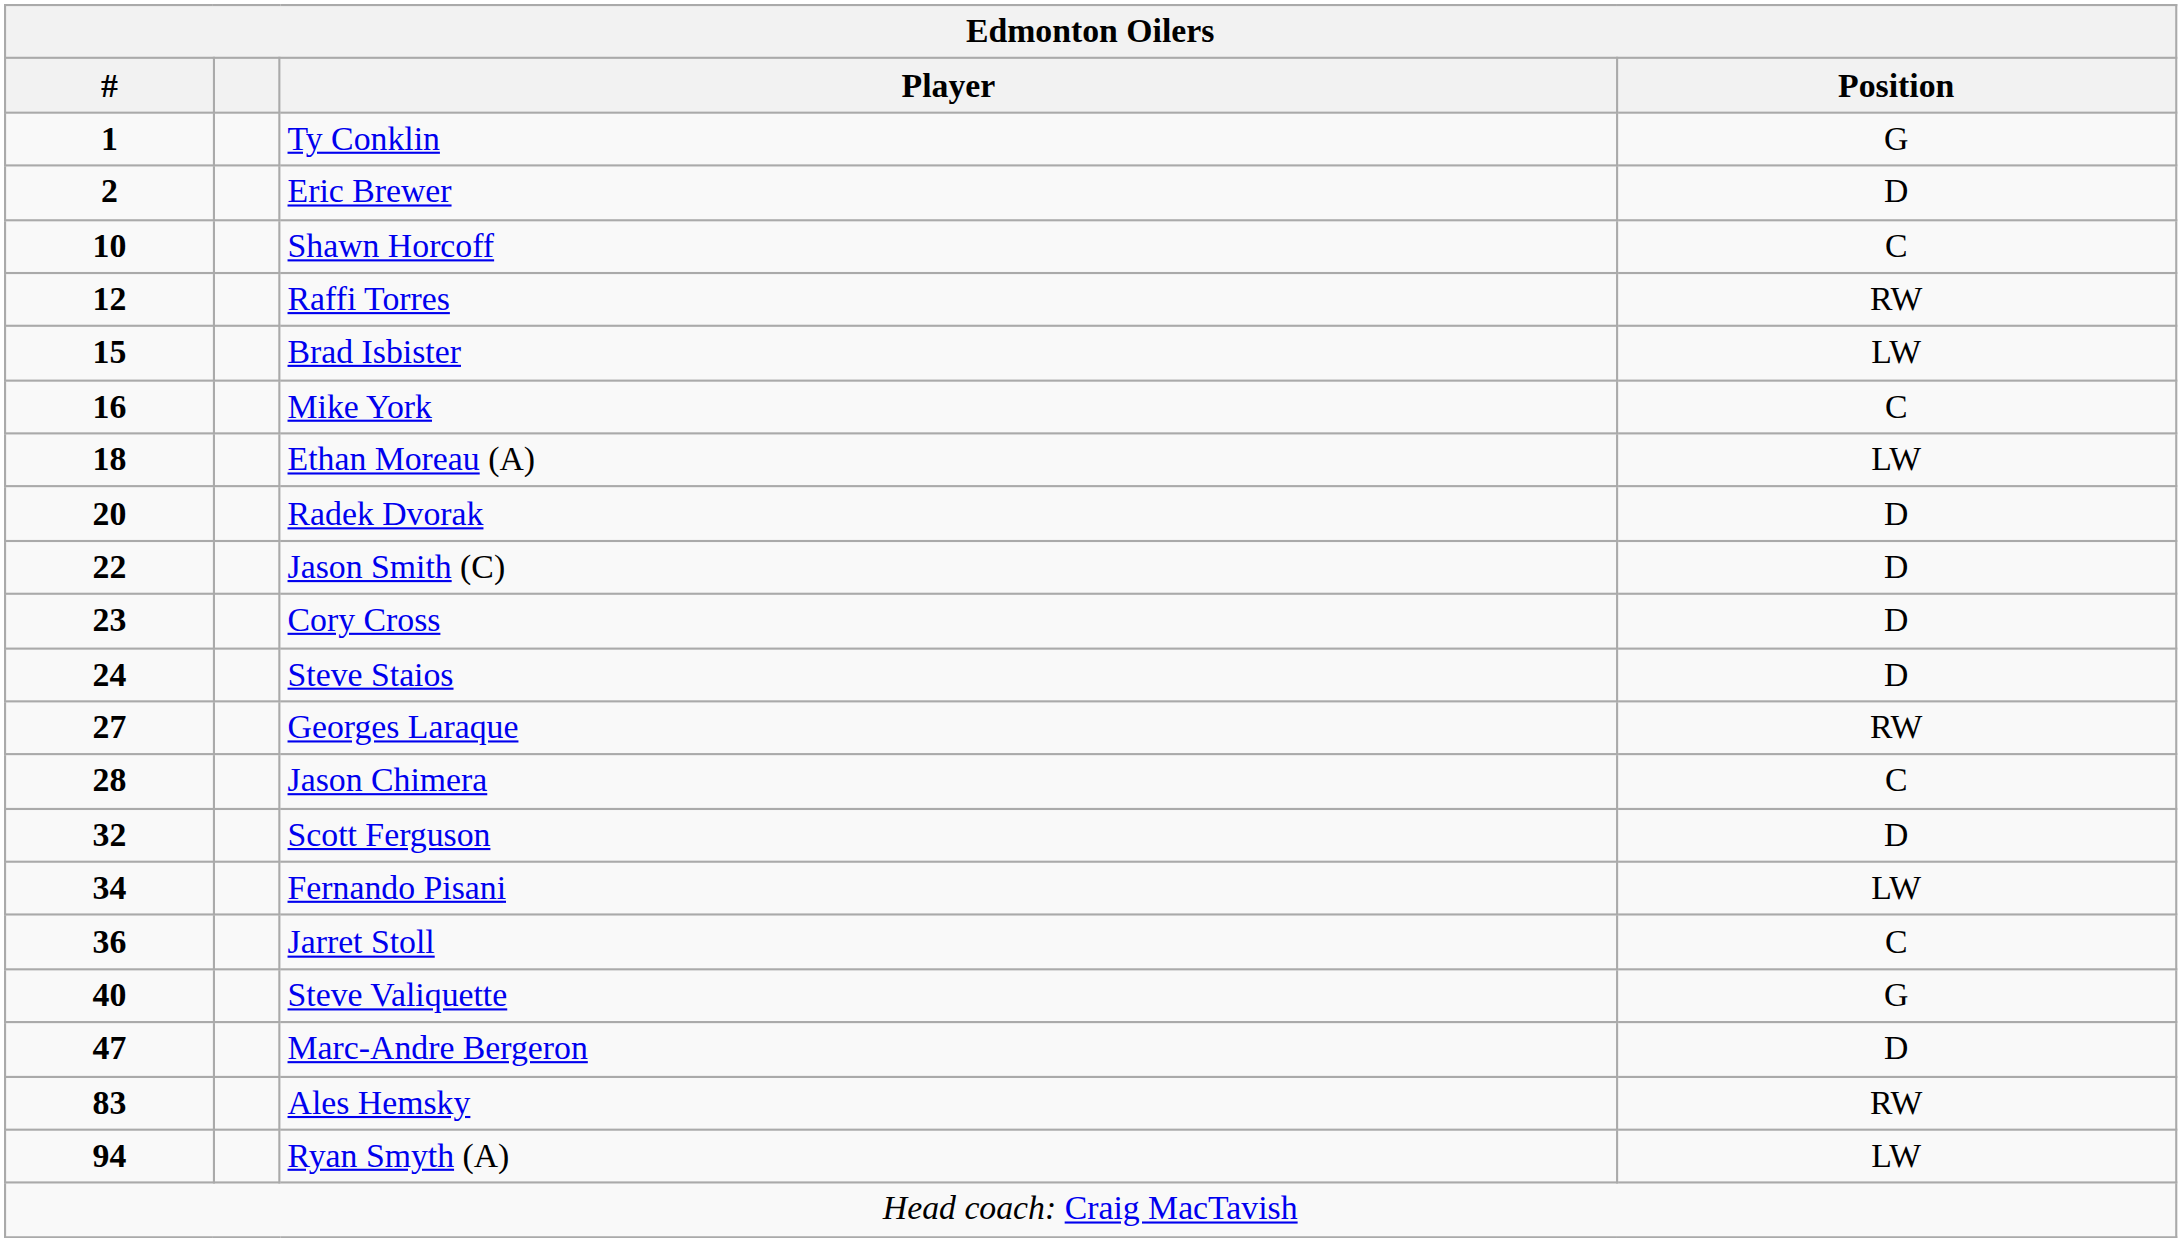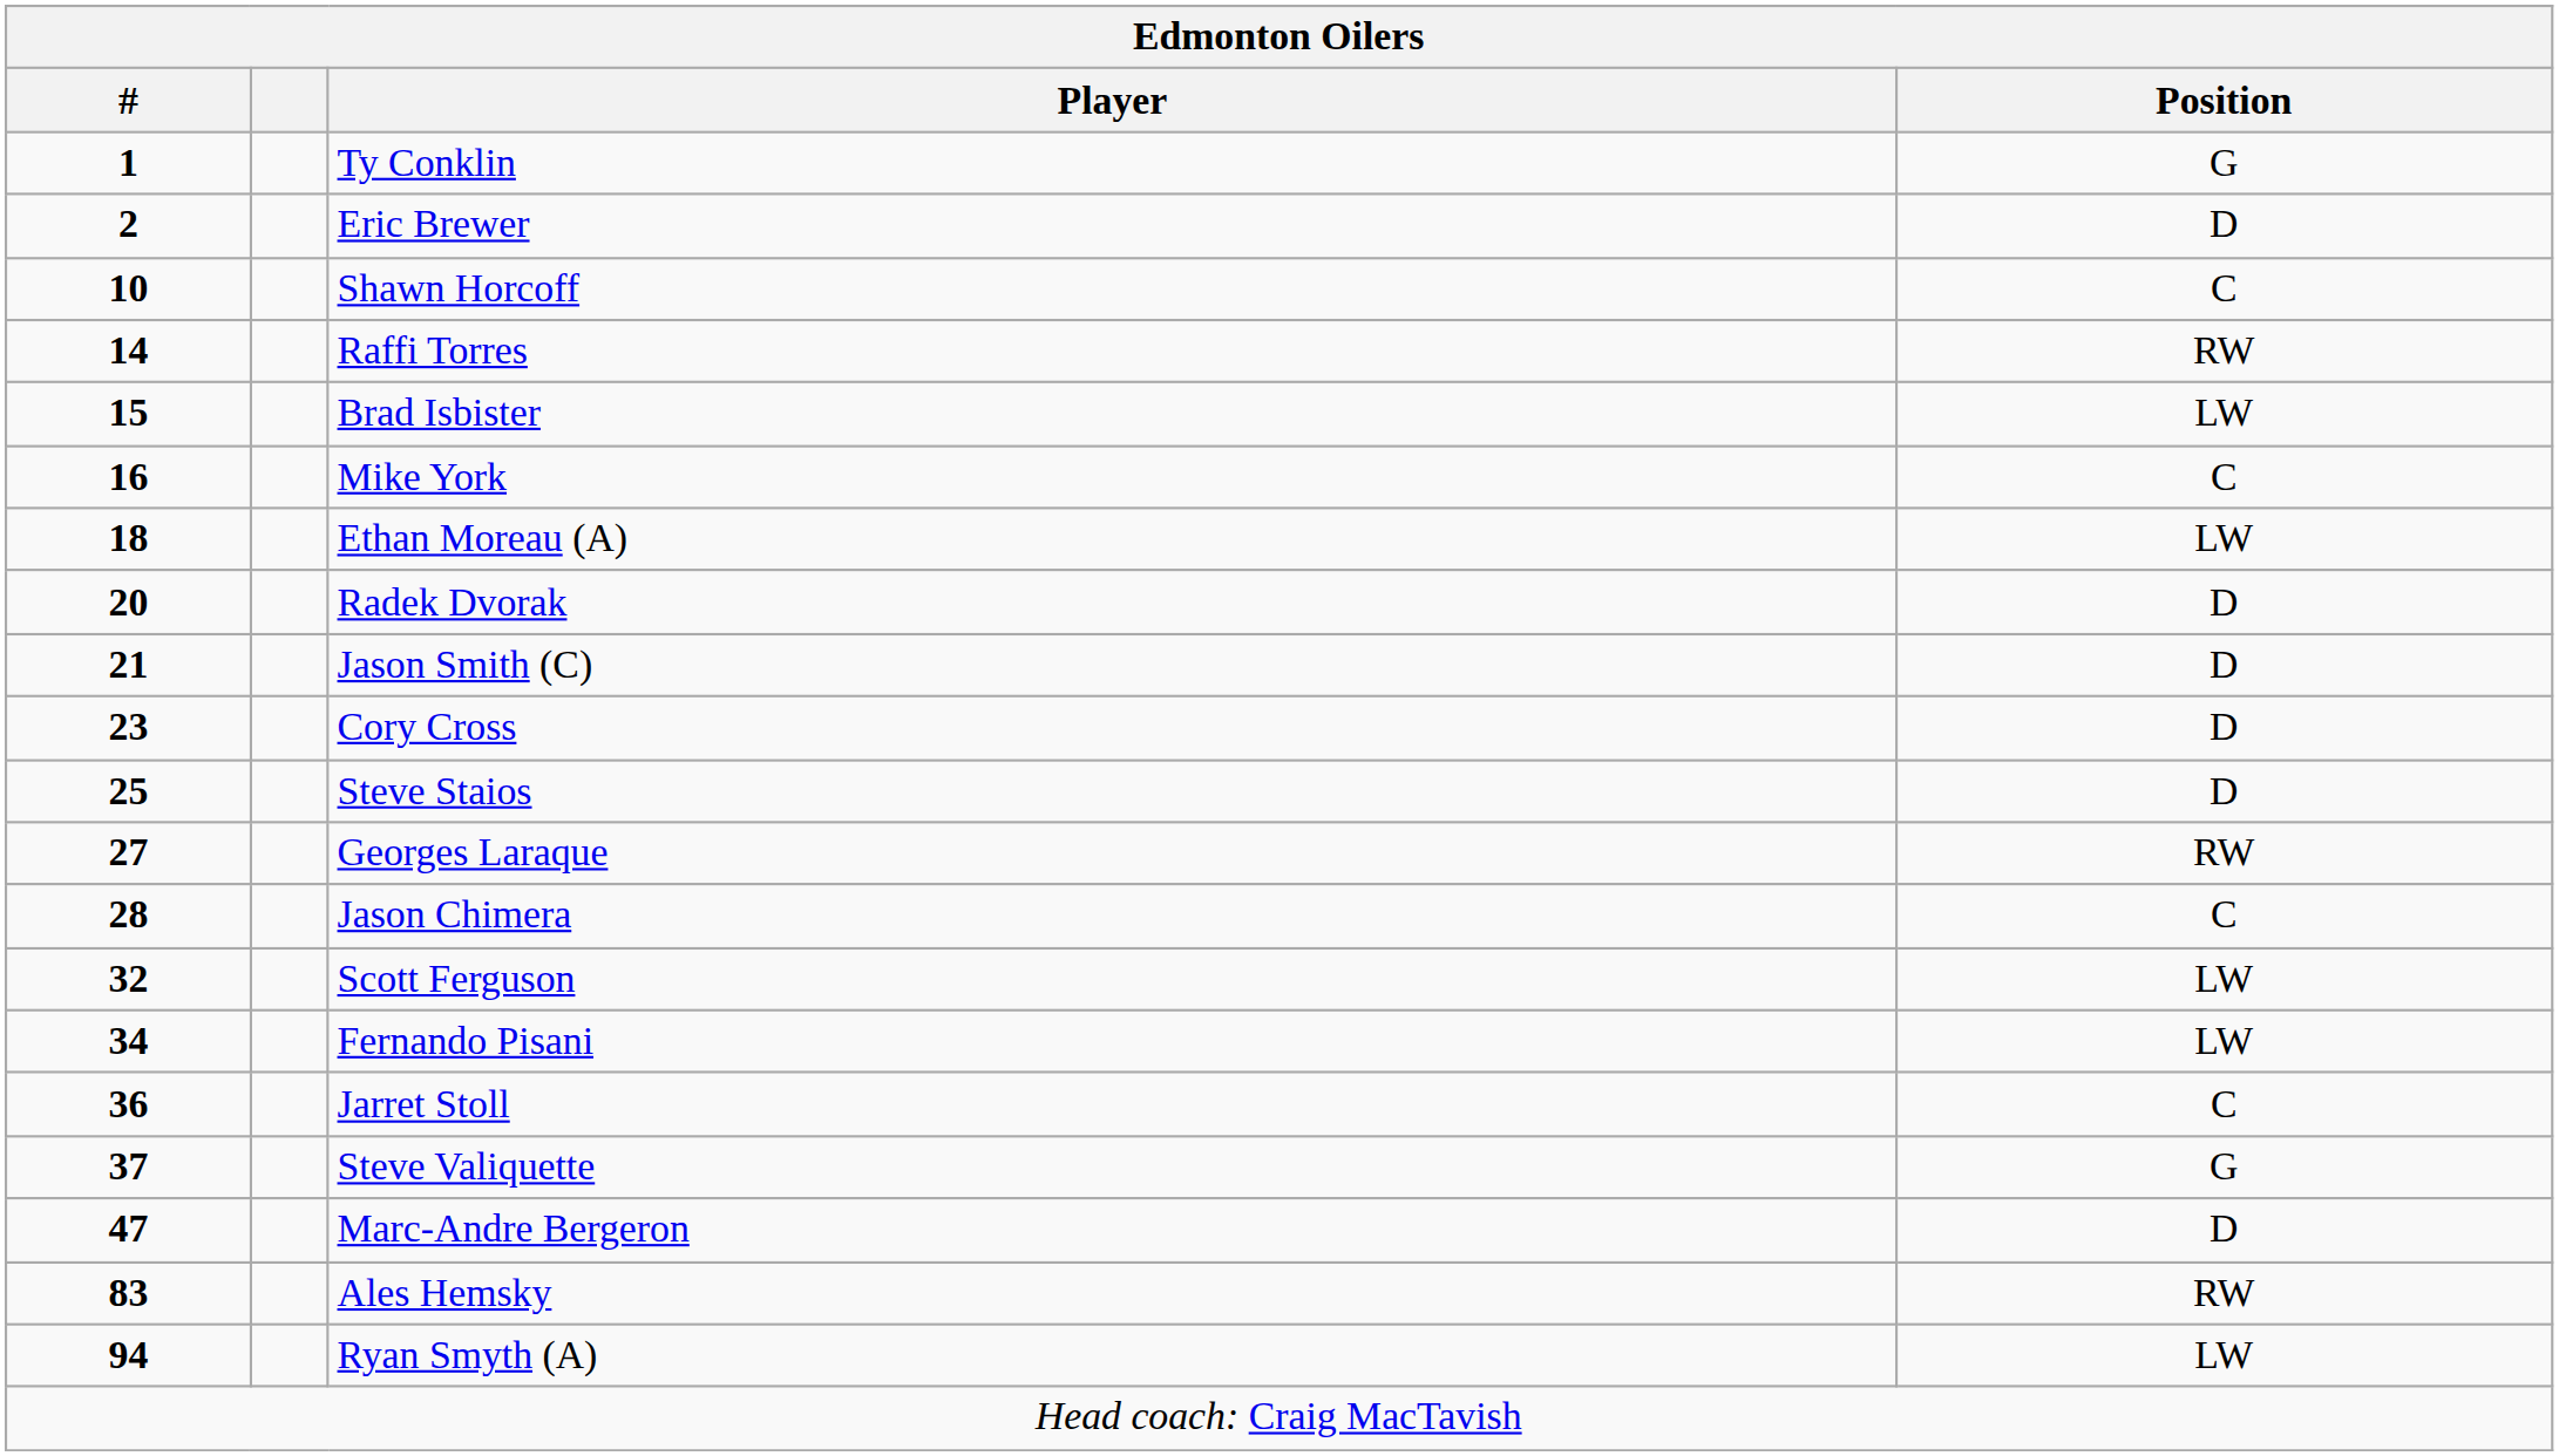 <table class="wikitable sortable" style="width:65%; text-align:center;">
 <tr>
 <th colspan=4>Edmonton Oilers</th>
 </tr>
 <tr>
 <th>#</th>
 <th></th>
 <th>Player</th>
 <th>Position</th>
 </tr>
 <tr>
 <td><strong>1</strong></td>
 <td align=center></td>
 <td align=left><a href='#'>Ty Conklin</a></td>
 <td>G</td>
 </tr>
 <tr>
 <td><strong>2</strong></td>
 <td align=center></td>
 <td align=left><a href='#'>Eric Brewer</a></td>
 <td>D</td>
 </tr>
 <tr>
 <td><strong>10</strong></td>
 <td align=center></td>
 <td align=left><a href='#'>Shawn Horcoff</a></td>
 <td>C</td>
 </tr>
 <tr>
-<td><strong>12</strong></td>
+<td><strong>14</strong></td>
 <td align=center></td>
 <td align=left><a href='#'>Raffi Torres</a></td>
 <td>RW</td>
 </tr>
 <tr>
 <td><strong>15</strong></td>
 <td align=center></td>
 <td align=left><a href='#'>Brad Isbister</a></td>
 <td>LW</td>
 </tr>
 <tr>
 <td><strong>16</strong></td>
 <td align=center></td>
 <td align=left><a href='#'>Mike York</a></td>
 <td>C</td>
 </tr>
 <tr>
 <td><strong>18</strong></td>
 <td align=center></td>
 <td align=left><a href='#'>Ethan Moreau</a> (A)</td>
 <td>LW</td>
 </tr>
 <tr>
 <td><strong>20</strong></td>
 <td align=center></td>
 <td align=left><a href='#'>Radek Dvorak</a></td>
 <td>D</td>
 </tr>
 <tr>
-<td><strong>22</strong></td>
+<td><strong>21</strong></td>
 <td align=center></td>
 <td align=left><a href='#'>Jason Smith</a> (C)</td>
 <td>D</td>
 </tr>
 <tr>
 <td><strong>23</strong></td>
 <td align=center></td>
 <td align=left><a href='#'>Cory Cross</a></td>
 <td>D</td>
 </tr>
 <tr>
-<td><strong>24</strong></td>
+<td><strong>25</strong></td>
 <td align=center></td>
 <td align=left><a href='#'>Steve Staios</a></td>
 <td>D</td>
 </tr>
 <tr>
 <td><strong>27</strong></td>
 <td align=center></td>
 <td align=left><a href='#'>Georges Laraque</a></td>
 <td>RW</td>
 </tr>
 <tr>
 <td><strong>28</strong></td>
 <td align=center></td>
 <td align=left><a href='#'>Jason Chimera</a></td>
 <td>C</td>
 </tr>
 <tr>
 <td><strong>32</strong></td>
 <td align=center></td>
 <td align=left><a href='#'>Scott Ferguson</a></td>
-<td>D</td>
+<td>LW</td>
 </tr>
 <tr>
 <td><strong>34</strong></td>
 <td align=center></td>
 <td align=left><a href='#'>Fernando Pisani</a></td>
 <td>LW</td>
 </tr>
 <tr>
 <td><strong>36</strong></td>
 <td align=center></td>
 <td align=left><a href='#'>Jarret Stoll</a></td>
 <td>C</td>
 </tr>
 <tr>
-<td><strong>40</strong></td>
+<td><strong>37</strong></td>
 <td align=center></td>
 <td align=left><a href='#'>Steve Valiquette</a></td>
 <td>G</td>
 </tr>
 <tr>
 <td><strong>47</strong></td>
 <td align=center></td>
 <td align=left><a href='#'>Marc-Andre Bergeron</a></td>
 <td>D</td>
 </tr>
 <tr>
 <td><strong>83</strong></td>
 <td align=center></td>
 <td align=left><a href='#'>Ales Hemsky</a></td>
 <td>RW</td>
 </tr>
 <tr>
 <td><strong>94</strong></td>
 <td align=center></td>
 <td align=left><a href='#'>Ryan Smyth</a> (A)</td>
 <td>LW</td>
 </tr>
 <tr>
 <td colspan=4><em>Head coach:</em>    <a href='#'>Craig MacTavish</a></td>
 </tr>
 </table>
